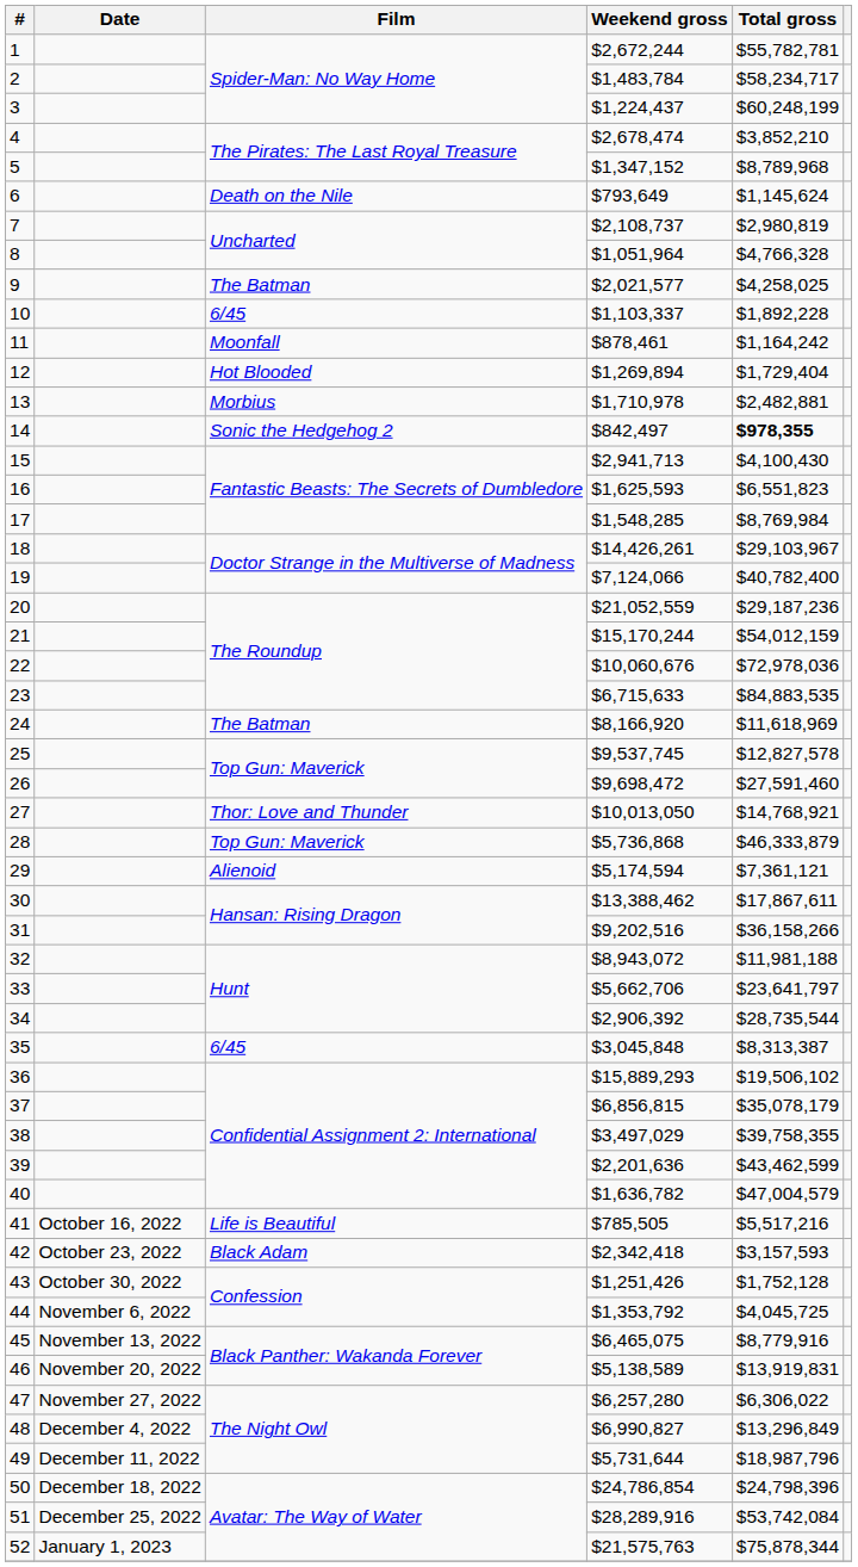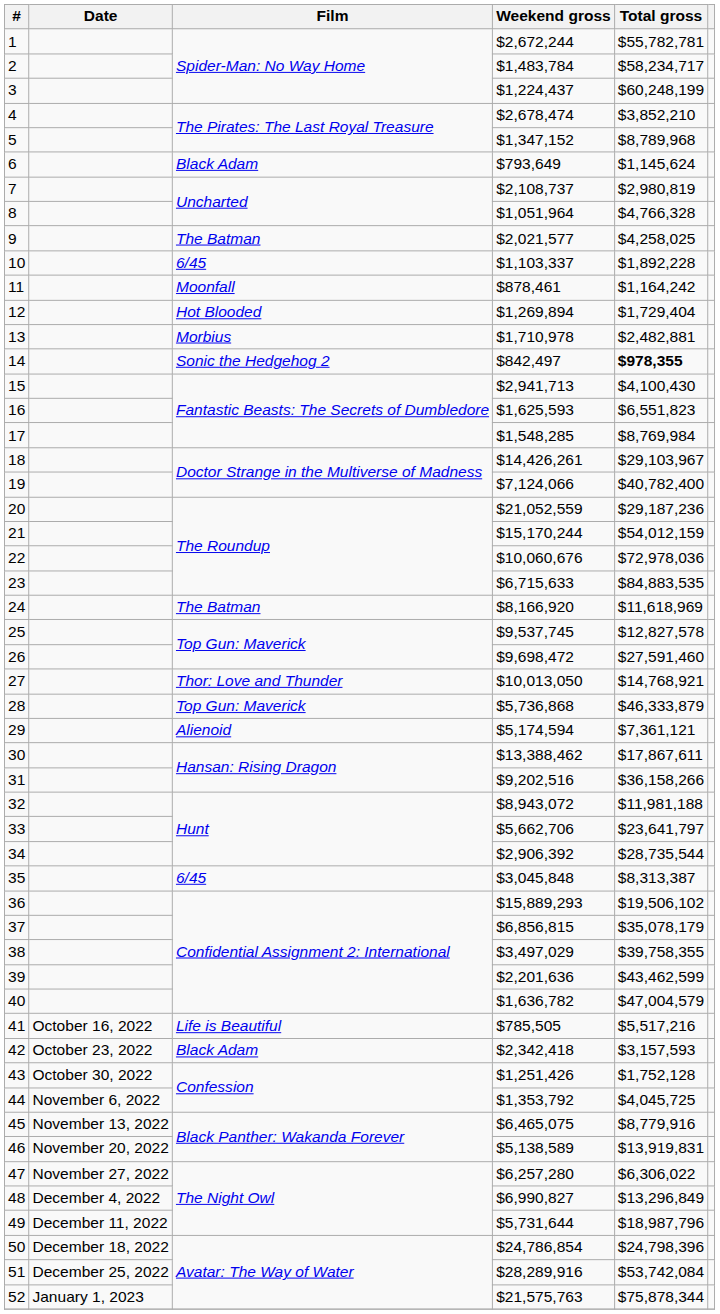 <table class="wikitable sortable">
 <tr>
 <th>#</th>
 <th>Date</th>
 <th>Film</th>
 <th>Weekend gross</th>
 <th>Total gross</th>
 <th></th>
 </tr>
 <tr>
 <td>1</td>
 <td></td>
 <td rowspan=3><em><a href='#'>Spider-Man: No Way Home</a></em></td>
 <td>$2,672,244</td>
 <td>$55,782,781</td>
 <td></td>
 </tr>
 <tr>
 <td>2</td>
 <td></td>
 <td>$1,483,784</td>
 <td>$58,234,717</td>
 <td></td>
 </tr>
 <tr>
 <td>3</td>
 <td></td>
 <td>$1,224,437</td>
 <td>$60,248,199</td>
 <td></td>
 </tr>
 <tr>
 <td>4</td>
 <td></td>
 <td rowspan=2><em><a href='#'>The Pirates: The Last Royal Treasure</a></em></td>
 <td>$2,678,474</td>
 <td>$3,852,210</td>
 <td></td>
 </tr>
 <tr>
 <td>5</td>
 <td></td>
 <td>$1,347,152</td>
 <td>$8,789,968</td>
 <td></td>
 </tr>
 <tr>
 <td>6</td>
 <td></td>
-<td><em><a href='#'>Death on the Nile</a></em></td>
+<td><em><a href='#'>Black Adam</a></em></td>
 <td>$793,649</td>
 <td>$1,145,624</td>
 <td></td>
 </tr>
 <tr>
 <td>7</td>
 <td></td>
 <td rowspan=2><em><a href='#'>Uncharted</a></em></td>
 <td>$2,108,737</td>
 <td>$2,980,819</td>
 <td></td>
 </tr>
 <tr>
 <td>8</td>
 <td></td>
 <td>$1,051,964</td>
 <td>$4,766,328</td>
 <td></td>
 </tr>
 <tr>
 <td>9</td>
 <td></td>
 <td><em><a href='#'>The Batman</a></em></td>
 <td>$2,021,577</td>
 <td>$4,258,025</td>
 <td></td>
 </tr>
 <tr>
 <td>10</td>
 <td></td>
 <td><em><a href='#'>6/45</a></em></td>
 <td>$1,103,337</td>
 <td>$1,892,228</td>
 <td></td>
 </tr>
 <tr>
 <td>11</td>
 <td></td>
 <td><em><a href='#'>Moonfall</a></em></td>
 <td>$878,461</td>
 <td>$1,164,242</td>
 <td></td>
 </tr>
 <tr>
 <td>12</td>
 <td></td>
 <td><em><a href='#'>Hot Blooded</a></em></td>
 <td>$1,269,894</td>
 <td>$1,729,404</td>
 <td></td>
 </tr>
 <tr>
 <td>13</td>
 <td></td>
 <td><em><a href='#'>Morbius</a></em></td>
 <td>$1,710,978</td>
 <td>$2,482,881</td>
 <td></td>
 </tr>
 <tr>
 <td>14</td>
 <td></td>
 <td><em><a href='#'>Sonic the Hedgehog 2</a></em></td>
 <td>$842,497</td>
 <td><strong>$978,355</strong></td>
 <td></td>
 </tr>
 <tr>
 <td>15</td>
 <td></td>
 <td rowspan=3><em><a href='#'>Fantastic Beasts: The Secrets of Dumbledore</a></em></td>
 <td>$2,941,713</td>
 <td>$4,100,430</td>
 <td></td>
 </tr>
 <tr>
 <td>16</td>
 <td></td>
 <td>$1,625,593</td>
 <td>$6,551,823</td>
 <td></td>
 </tr>
 <tr>
 <td>17</td>
 <td></td>
 <td>$1,548,285</td>
 <td>$8,769,984</td>
 <td></td>
 </tr>
 <tr>
 <td>18</td>
 <td></td>
 <td rowspan=2><em><a href='#'>Doctor Strange in the Multiverse of Madness</a></em></td>
 <td>$14,426,261</td>
 <td>$29,103,967</td>
 <td></td>
 </tr>
 <tr>
 <td>19</td>
 <td></td>
 <td>$7,124,066</td>
 <td>$40,782,400</td>
 <td></td>
 </tr>
 <tr>
 <td>20</td>
 <td></td>
 <td rowspan=4><em><a href='#'>The Roundup</a></em></td>
 <td>$21,052,559</td>
 <td>$29,187,236</td>
 <td></td>
 </tr>
 <tr>
 <td>21</td>
 <td></td>
 <td>$15,170,244</td>
 <td>$54,012,159</td>
 <td></td>
 </tr>
 <tr>
 <td>22</td>
 <td></td>
 <td>$10,060,676</td>
 <td>$72,978,036</td>
 <td></td>
 </tr>
 <tr>
 <td>23</td>
 <td></td>
 <td>$6,715,633</td>
 <td>$84,883,535</td>
 <td></td>
 </tr>
 <tr>
 <td>24</td>
 <td></td>
 <td><em><a href='#'>The Batman</a></em></td>
 <td>$8,166,920</td>
 <td>$11,618,969</td>
 <td></td>
 </tr>
 <tr>
 <td>25</td>
 <td></td>
 <td rowspan=2><em><a href='#'>Top Gun: Maverick</a></em></td>
 <td>$9,537,745</td>
 <td>$12,827,578</td>
 <td></td>
 </tr>
 <tr>
 <td>26</td>
 <td></td>
 <td>$9,698,472</td>
 <td>$27,591,460</td>
 <td></td>
 </tr>
 <tr>
 <td>27</td>
 <td></td>
 <td><em><a href='#'>Thor: Love and Thunder</a></em></td>
 <td>$10,013,050</td>
 <td>$14,768,921</td>
 <td></td>
 </tr>
 <tr>
 <td>28</td>
 <td></td>
 <td><em><a href='#'>Top Gun: Maverick</a></em></td>
 <td>$5,736,868</td>
 <td>$46,333,879</td>
 <td></td>
 </tr>
 <tr>
 <td>29</td>
 <td></td>
 <td><em><a href='#'>Alienoid</a></em></td>
 <td>$5,174,594</td>
 <td>$7,361,121</td>
 <td></td>
 </tr>
 <tr>
 <td>30</td>
 <td></td>
 <td rowspan=2><em><a href='#'>Hansan: Rising Dragon</a></em></td>
 <td>$13,388,462</td>
 <td>$17,867,611</td>
 <td></td>
 </tr>
 <tr>
 <td>31</td>
 <td></td>
 <td>$9,202,516</td>
 <td>$36,158,266</td>
 <td></td>
 </tr>
 <tr>
 <td>32</td>
 <td></td>
 <td rowspan=3><em><a href='#'>Hunt</a></em></td>
 <td>$8,943,072</td>
 <td>$11,981,188</td>
 <td></td>
 </tr>
 <tr>
 <td>33</td>
 <td></td>
 <td>$5,662,706</td>
 <td>$23,641,797</td>
 <td></td>
 </tr>
 <tr>
 <td>34</td>
 <td></td>
 <td>$2,906,392</td>
 <td>$28,735,544</td>
 <td></td>
 </tr>
 <tr>
 <td>35</td>
 <td></td>
 <td><em><a href='#'>6/45</a></em></td>
 <td>$3,045,848</td>
 <td>$8,313,387</td>
 <td></td>
 </tr>
 <tr>
 <td>36</td>
 <td></td>
 <td rowspan=5><em><a href='#'>Confidential Assignment 2: International</a></em></td>
 <td>$15,889,293</td>
 <td>$19,506,102</td>
 <td></td>
 </tr>
 <tr>
 <td>37</td>
 <td></td>
 <td>$6,856,815</td>
 <td>$35,078,179</td>
 <td></td>
 </tr>
 <tr>
 <td>38</td>
 <td></td>
 <td>$3,497,029</td>
 <td>$39,758,355</td>
 <td></td>
 </tr>
 <tr>
 <td>39</td>
 <td></td>
 <td>$2,201,636</td>
 <td>$43,462,599</td>
 <td></td>
 </tr>
 <tr>
 <td>40</td>
 <td></td>
 <td>$1,636,782</td>
 <td>$47,004,579</td>
 <td></td>
 </tr>
 <tr>
 <td>41</td>
 <td>October 16, 2022</td>
 <td><em><a href='#'>Life is Beautiful</a></em></td>
 <td>$785,505</td>
 <td>$5,517,216</td>
 <td></td>
 </tr>
 <tr>
 <td>42</td>
 <td>October 23, 2022</td>
 <td><em><a href='#'>Black Adam</a></em></td>
 <td>$2,342,418</td>
 <td>$3,157,593</td>
 <td></td>
 </tr>
 <tr>
 <td>43</td>
 <td>October 30, 2022</td>
 <td rowspan="2"><em><a href='#'>Confession</a></em></td>
 <td>$1,251,426</td>
 <td>$1,752,128</td>
 <td></td>
 </tr>
 <tr>
 <td>44</td>
 <td>November 6, 2022</td>
 <td>$1,353,792</td>
 <td>$4,045,725</td>
 <td></td>
 </tr>
 <tr>
 <td>45</td>
 <td>November 13, 2022</td>
 <td rowspan="2"><em><a href='#'>Black Panther: Wakanda Forever</a></em></td>
 <td>$6,465,075</td>
 <td>$8,779,916</td>
 <td></td>
 </tr>
 <tr>
 <td>46</td>
 <td>November 20, 2022</td>
 <td>$5,138,589</td>
 <td>$13,919,831</td>
 <td></td>
 </tr>
 <tr>
 <td>47</td>
 <td>November 27, 2022</td>
 <td rowspan="3"><em><a href='#'>The Night Owl</a></em></td>
 <td>$6,257,280</td>
 <td>$6,306,022</td>
 <td></td>
 </tr>
 <tr>
 <td>48</td>
 <td>December 4, 2022</td>
 <td>$6,990,827</td>
 <td>$13,296,849</td>
 <td></td>
 </tr>
 <tr>
 <td>49</td>
 <td>December 11, 2022</td>
 <td>$5,731,644</td>
 <td>$18,987,796</td>
 <td></td>
 </tr>
 <tr>
 <td>50</td>
 <td>December 18, 2022</td>
 <td rowspan=3><em><a href='#'>Avatar: The Way of Water</a></em></td>
 <td>$24,786,854</td>
 <td>$24,798,396</td>
 <td></td>
 </tr>
 <tr>
 <td>51</td>
 <td>December 25, 2022</td>
 <td>$28,289,916</td>
 <td>$53,742,084</td>
 <td></td>
 </tr>
 <tr>
 <td>52</td>
 <td>January 1, 2023</td>
 <td>$21,575,763</td>
 <td>$75,878,344</td>
 <td></td>
 </tr>
 <tr>
 </tr>
 </table>
